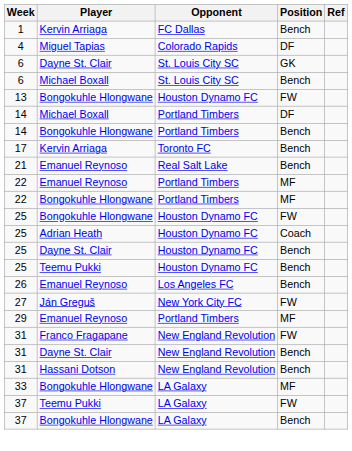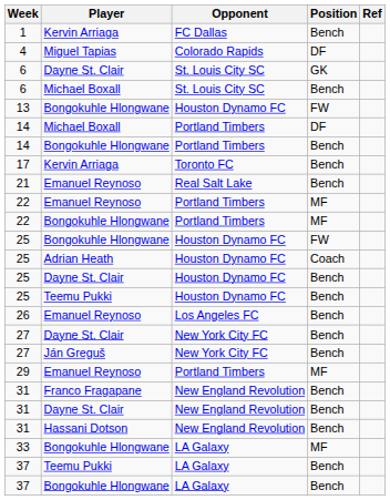 <table class=wikitable>
 <tr>
 <th>Week</th>
 <th>Player</th>
 <th>Opponent</th>
 <th>Position</th>
 <th>Ref</th>
 </tr>
 <tr>
 <td align=center>1</td>
 <td> <a href='#'>Kervin Arriaga</a></td>
 <td><a href='#'>FC Dallas</a></td>
 <td>Bench</td>
 <td></td>
 </tr>
 <tr>
 <td align=center>4</td>
 <td> <a href='#'>Miguel Tapias</a></td>
 <td><a href='#'>Colorado Rapids</a></td>
 <td>DF</td>
 <td></td>
 </tr>
 <tr>
 <td align=center>6</td>
 <td> <a href='#'>Dayne St. Clair</a></td>
 <td><a href='#'>St. Louis City SC</a></td>
 <td>GK</td>
 <td></td>
 </tr>
 <tr>
 <td align=center>6</td>
 <td> <a href='#'>Michael Boxall</a></td>
 <td><a href='#'>St. Louis City SC</a></td>
 <td>Bench</td>
 <td></td>
 </tr>
 <tr>
 <td align=center>13</td>
 <td> <a href='#'>Bongokuhle Hlongwane</a></td>
 <td><a href='#'>Houston Dynamo FC</a></td>
 <td>FW</td>
 <td></td>
 </tr>
 <tr>
 <td align=center>14</td>
 <td> <a href='#'>Michael Boxall</a></td>
 <td><a href='#'>Portland Timbers</a></td>
 <td>DF</td>
 <td></td>
 </tr>
 <tr>
 <td align=center>14</td>
 <td> <a href='#'>Bongokuhle Hlongwane</a></td>
 <td><a href='#'>Portland Timbers</a></td>
 <td>Bench</td>
 <td></td>
 </tr>
 <tr>
 <td align=center>17</td>
 <td> <a href='#'>Kervin Arriaga</a></td>
 <td><a href='#'>Toronto FC</a></td>
 <td>Bench</td>
 <td></td>
 </tr>
 <tr>
 <td align=center>21</td>
 <td> <a href='#'>Emanuel Reynoso</a></td>
 <td><a href='#'>Real Salt Lake</a></td>
 <td>Bench</td>
 <td></td>
 </tr>
 <tr>
 <td align=center>22</td>
 <td> <a href='#'>Emanuel Reynoso</a></td>
 <td><a href='#'>Portland Timbers</a></td>
 <td>MF</td>
 <td></td>
 </tr>
 <tr>
 <td align=center>22</td>
 <td> <a href='#'>Bongokuhle Hlongwane</a></td>
 <td><a href='#'>Portland Timbers</a></td>
 <td>MF</td>
 <td></td>
 </tr>
 <tr>
 <td align=center>25</td>
 <td> <a href='#'>Bongokuhle Hlongwane</a></td>
 <td><a href='#'>Houston Dynamo FC</a></td>
 <td>FW</td>
 <td></td>
 </tr>
 <tr>
 <td align=center>25</td>
 <td> <a href='#'>Adrian Heath</a></td>
 <td><a href='#'>Houston Dynamo FC</a></td>
 <td>Coach</td>
 <td></td>
 </tr>
 <tr>
 <td align=center>25</td>
 <td> <a href='#'>Dayne St. Clair</a></td>
 <td><a href='#'>Houston Dynamo FC</a></td>
 <td>Bench</td>
 <td></td>
 </tr>
 <tr>
 <td align=center>25</td>
 <td> <a href='#'>Teemu Pukki</a></td>
 <td><a href='#'>Houston Dynamo FC</a></td>
 <td>Bench</td>
 <td></td>
 </tr>
 <tr>
 <td align=center>26</td>
 <td> <a href='#'>Emanuel Reynoso</a></td>
 <td><a href='#'>Los Angeles FC</a></td>
 <td>Bench</td>
 <td></td>
 </tr>
 <tr>
 <td align=center>27</td>
+<td> <a href='#'>Dayne St. Clair</a></td>
+<td><a href='#'>New York City FC</a></td>
+<td>Bench</td>
+<td></td>
+</tr>
+<tr>
+<td align=center>27</td>
 <td> <a href='#'>Ján Greguš</a></td>
 <td><a href='#'>New York City FC</a></td>
-<td>FW</td>
+<td>Bench</td>
 <td></td>
 </tr>
 <tr>
 <td align=center>29</td>
 <td> <a href='#'>Emanuel Reynoso</a></td>
 <td><a href='#'>Portland Timbers</a></td>
 <td>MF</td>
 <td></td>
 </tr>
 <tr>
 <td align=center>31</td>
 <td> <a href='#'>Franco Fragapane</a></td>
 <td><a href='#'>New England Revolution</a></td>
-<td>FW</td>
+<td>Bench</td>
 <td></td>
 </tr>
 <tr>
 <td align=center>31</td>
 <td> <a href='#'>Dayne St. Clair</a></td>
 <td><a href='#'>New England Revolution</a></td>
 <td>Bench</td>
 <td></td>
 </tr>
 <tr>
 <td align=center>31</td>
 <td> <a href='#'>Hassani Dotson</a></td>
 <td><a href='#'>New England Revolution</a></td>
 <td>Bench</td>
 <td></td>
 </tr>
 <tr>
 <td align=center>33</td>
 <td> <a href='#'>Bongokuhle Hlongwane</a></td>
 <td><a href='#'>LA Galaxy</a></td>
 <td>MF</td>
 <td></td>
 </tr>
 <tr>
 <td align=center>37</td>
 <td> <a href='#'>Teemu Pukki</a></td>
 <td><a href='#'>LA Galaxy</a></td>
-<td>FW</td>
+<td>Bench</td>
 <td></td>
 </tr>
 <tr>
 <td align=center>37</td>
 <td> <a href='#'>Bongokuhle Hlongwane</a></td>
 <td><a href='#'>LA Galaxy</a></td>
 <td>Bench</td>
 <td></td>
 </tr>
 </table>
